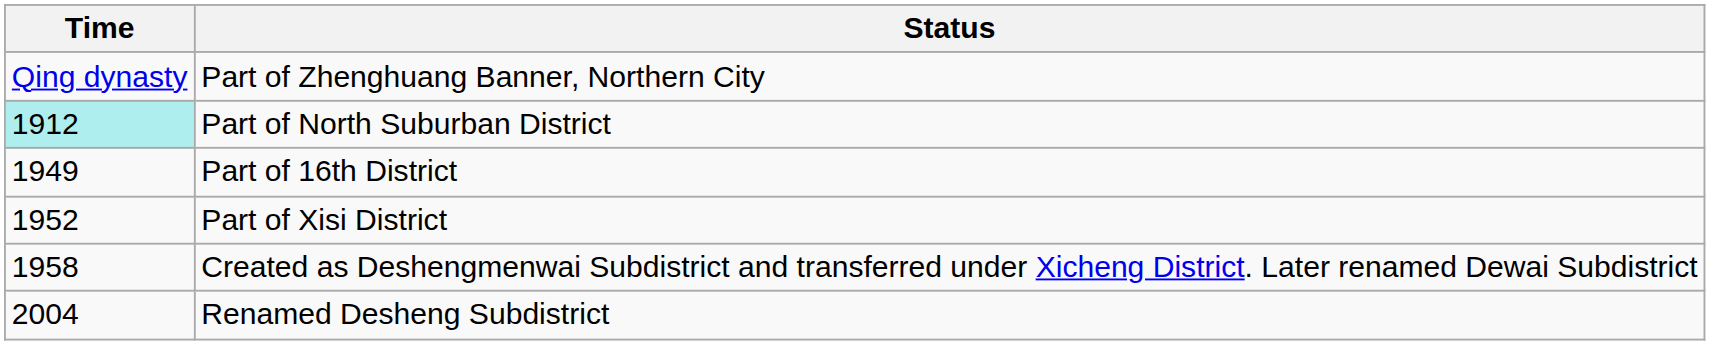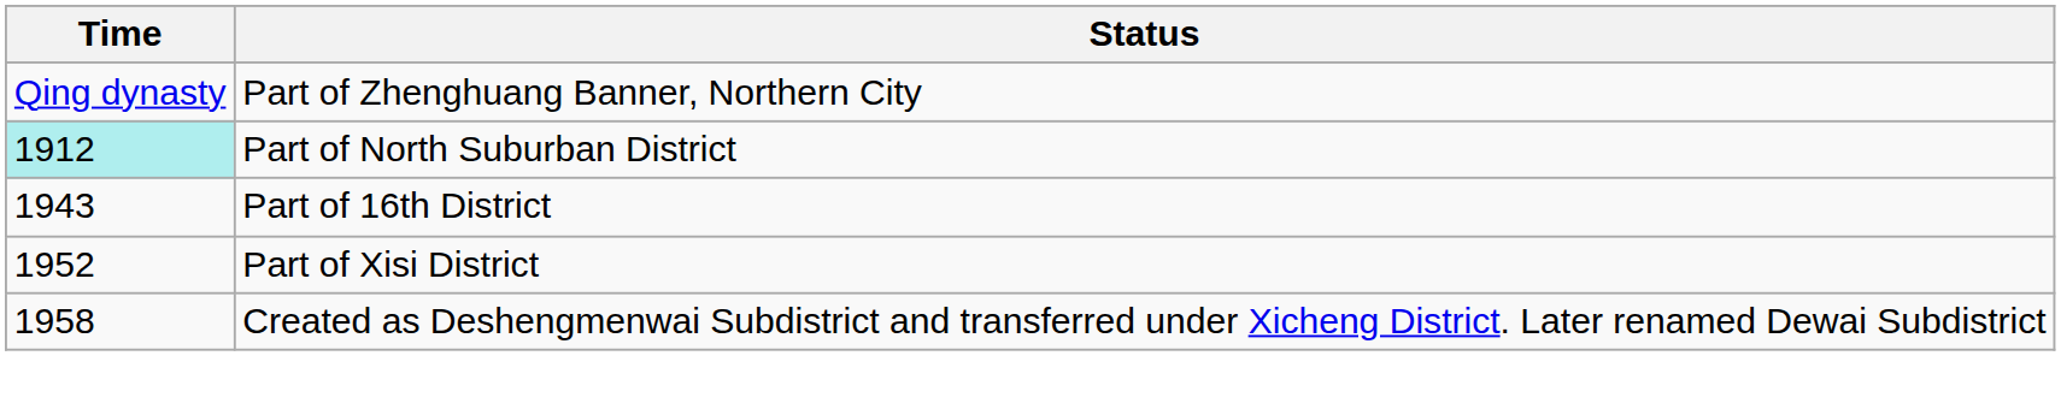 <table class="wikitable">
 <tr>
 <th>Time</th>
 <th>Status</th>
 </tr>
 <tr>
 <td><a href='#'>Qing dynasty</a></td>
 <td>Part of Zhenghuang Banner, Northern City</td>
 </tr>
 <tr>
 <td style="background: paleturquoise;">1912</td>
 <td>Part of North Suburban District</td>
 </tr>
 <tr>
-<td>1949</td>
+<td>1943</td>
 <td>Part of 16th District</td>
 </tr>
 <tr>
 <td>1952</td>
 <td>Part of Xisi District</td>
 </tr>
 <tr>
 <td>1958</td>
 <td>Created as Deshengmenwai Subdistrict and transferred under <a href='#'>Xicheng District</a>. Later renamed Dewai Subdistrict</td>
 </tr>
-<tr>
-<td>2004</td>
-<td>Renamed Desheng Subdistrict</td>
-</tr>
 </table>
